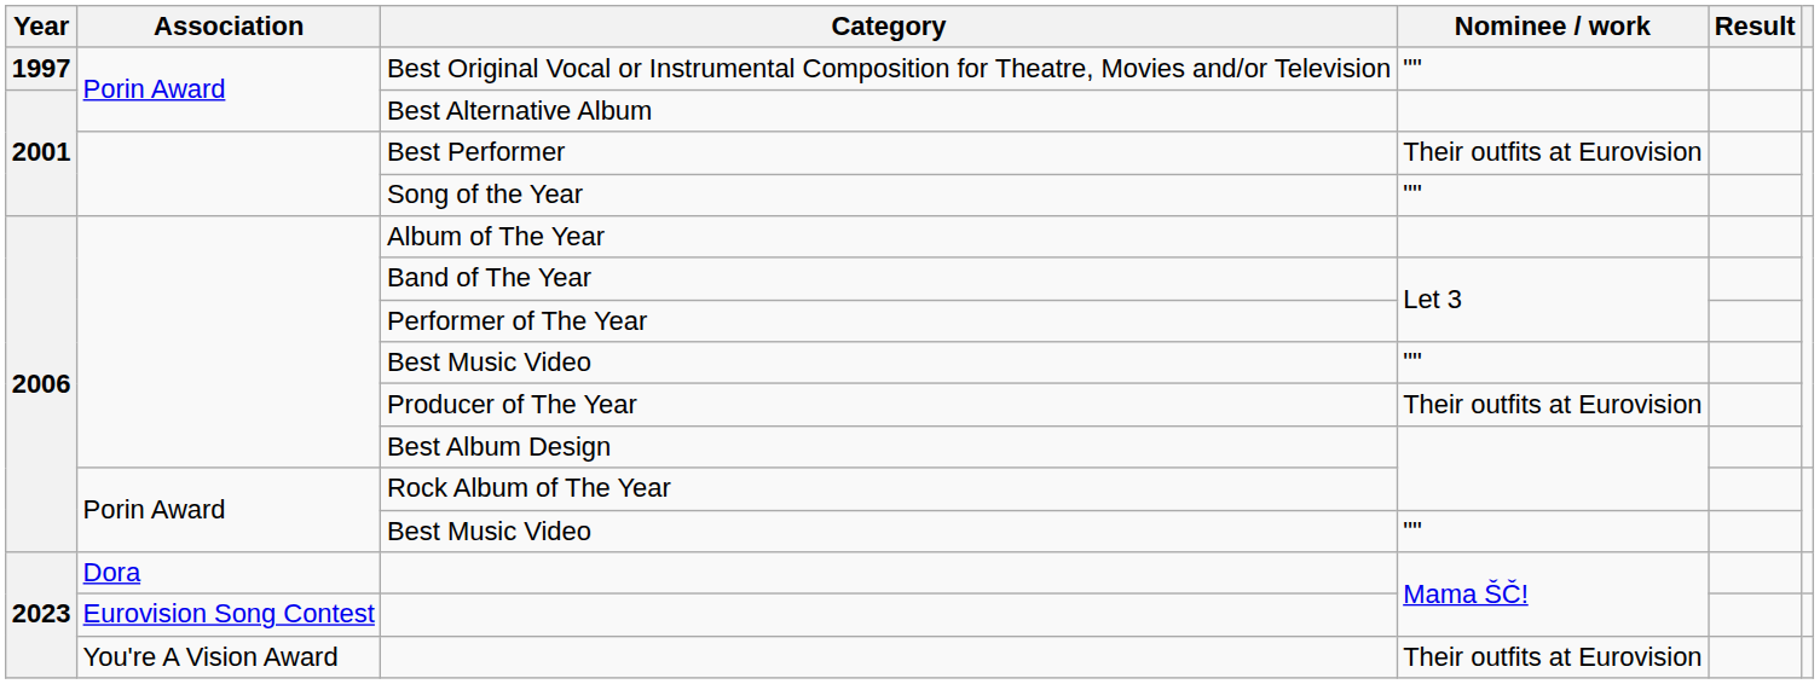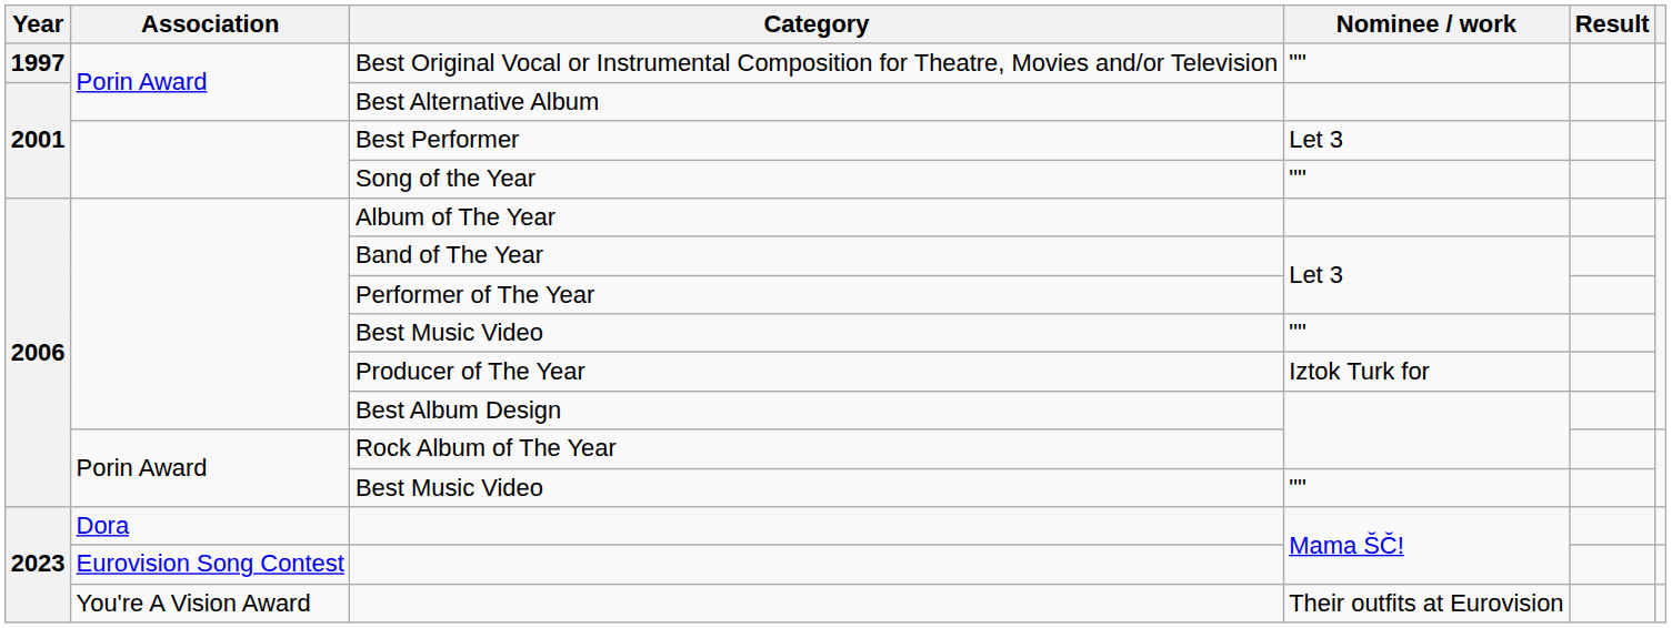 <table class="wikitable plainrowheaders">
 <tr>
 <th scope="col">Year</th>
 <th scope="col">Association</th>
 <th scope="col">Category</th>
 <th scope="col">Nominee / work</th>
 <th scope="col">Result</th>
 <th scope="col"></th>
 </tr>
 <tr>
 <th scope="row">1997</th>
 <td rowspan="2"><a href='#'>Porin Award</a></td>
 <td>Best Original Vocal or Instrumental Composition for Theatre, Movies and/or Television</td>
 <td>""</td>
 <td></td>
 <td></td>
 </tr>
 <tr>
 <th scope="row" rowspan="3">2001</th>
 <td>Best Alternative Album</td>
 <td></td>
 <td></td>
 <td></td>
 </tr>
 <tr>
 <td rowspan="2"></td>
 <td>Best Performer</td>
-<td>Their outfits at Eurovision</td>
+<td>Let 3</td>
 <td></td>
 <td rowspan="2"></td>
 </tr>
 <tr>
 <td>Song of the Year</td>
 <td>""</td>
 <td></td>
 </tr>
 <tr>
 <th scope="row" rowspan="8">2006</th>
 <td rowspan="6"></td>
 <td>Album of The Year</td>
 <td></td>
 <td></td>
 <td rowspan="6"></td>
 </tr>
 <tr>
 <td>Band of The Year</td>
 <td rowspan="2">Let 3</td>
 <td></td>
 </tr>
 <tr>
 <td>Performer of The Year</td>
 <td></td>
 </tr>
 <tr>
 <td>Best Music Video</td>
 <td>""</td>
 <td></td>
 </tr>
 <tr>
 <td>Producer of The Year</td>
-<td>Their outfits at Eurovision</td>
+<td>Iztok Turk for </td>
 <td></td>
 </tr>
 <tr>
 <td>Best Album Design</td>
 <td rowspan="2"></td>
 <td></td>
 </tr>
 <tr>
 <td rowspan="2">Porin Award</td>
 <td>Rock Album of The Year</td>
 <td></td>
 <td rowspan="2"></td>
 </tr>
 <tr>
 <td>Best Music Video</td>
 <td>""</td>
 <td></td>
 </tr>
 <tr>
 <th scope="row" rowspan="3">2023</th>
 <td><a href='#'>Dora</a></td>
 <td></td>
 <td rowspan="2"><a href='#'>Mama ŠČ!</a></td>
 <td></td>
 <td></td>
 </tr>
 <tr>
 <td><a href='#'>Eurovision Song Contest</a></td>
 <td></td>
 <td></td>
 <td></td>
 </tr>
 <tr>
 <td>You're A Vision Award</td>
 <td></td>
 <td>Their outfits at Eurovision</td>
 <td></td>
 <td></td>
 </tr>
 </table>
